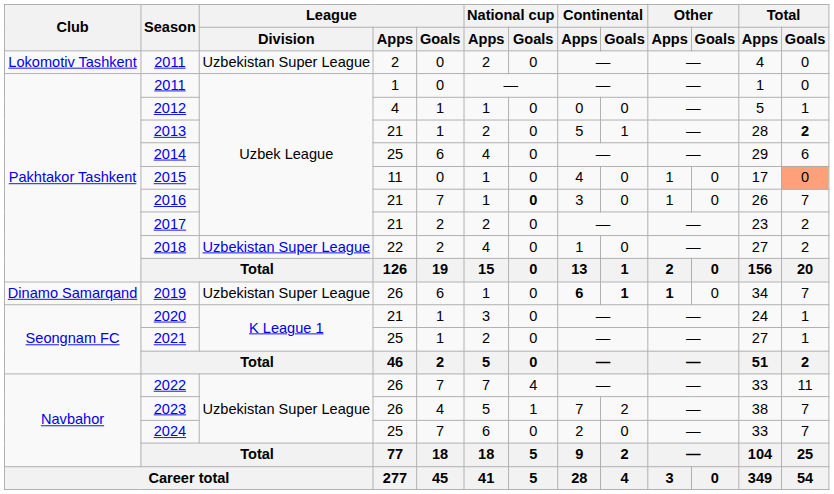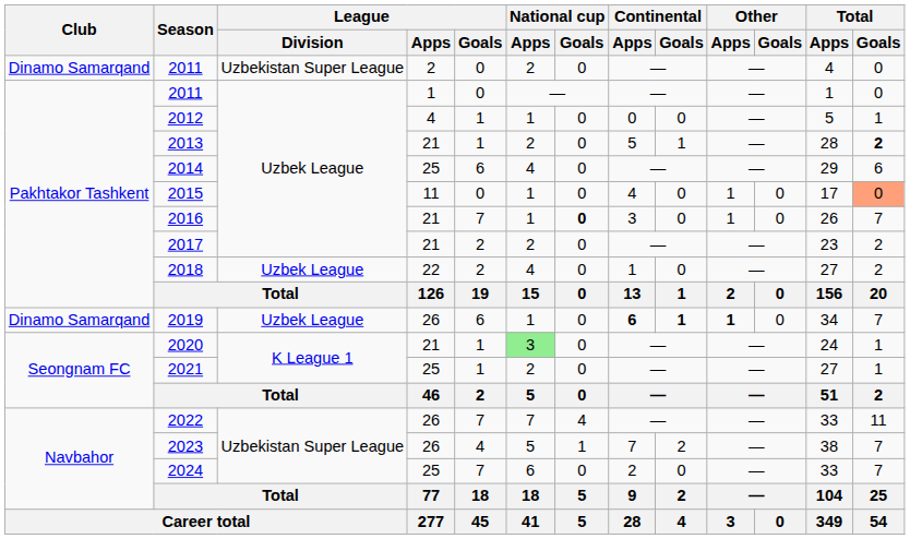 <table class="wikitable" style="text-align:center">
 <tr>
 <th rowspan="2">Club</th>
 <th rowspan="2">Season</th>
 <th colspan="3">League</th>
 <th colspan="2">National cup</th>
 <th colspan="2">Continental</th>
 <th colspan="2">Other</th>
 <th colspan="2">Total</th>
 </tr>
 <tr>
 <th>Division</th>
 <th>Apps</th>
 <th>Goals</th>
 <th>Apps</th>
 <th>Goals</th>
 <th>Apps</th>
 <th>Goals</th>
 <th>Apps</th>
 <th>Goals</th>
 <th>Apps</th>
 <th>Goals</th>
 </tr>
 <tr>
-<td><a href='#'>Lokomotiv Tashkent</a></td>
+<td><a href='#'>Dinamo Samarqand</a></td>
 <td><a href='#'>2011</a></td>
 <td>Uzbekistan Super League</td>
 <td>2</td>
 <td>0</td>
 <td>2</td>
 <td>0</td>
 <td colspan="2">—</td>
 <td colspan="2">—</td>
 <td>4</td>
 <td>0</td>
 </tr>
 <tr>
 <td rowspan="9"><a href='#'>Pakhtakor Tashkent</a></td>
 <td><a href='#'>2011</a></td>
 <td rowspan="7">Uzbek League</td>
 <td>1</td>
 <td>0</td>
 <td colspan="2">—</td>
 <td colspan="2">—</td>
 <td colspan="2">—</td>
 <td>1</td>
 <td>0</td>
 </tr>
 <tr>
 <td><a href='#'>2012</a></td>
 <td>4</td>
 <td>1</td>
 <td>1</td>
 <td>0</td>
 <td>0</td>
 <td>0</td>
 <td colspan="2">—</td>
 <td>5</td>
 <td>1</td>
 </tr>
 <tr>
 <td><a href='#'>2013</a></td>
 <td>21</td>
 <td>1</td>
 <td>2</td>
 <td>0</td>
 <td>5</td>
 <td>1</td>
 <td colspan="2">—</td>
 <td>28</td>
 <td><strong>2</strong></td>
 </tr>
 <tr>
 <td><a href='#'>2014</a></td>
 <td>25</td>
 <td>6</td>
 <td>4</td>
 <td>0</td>
 <td colspan="2">—</td>
 <td colspan="2">—</td>
 <td>29</td>
 <td>6</td>
 </tr>
 <tr>
 <td><a href='#'>2015</a></td>
 <td>11</td>
 <td>0</td>
 <td>1</td>
 <td>0</td>
 <td>4</td>
 <td>0</td>
 <td>1</td>
 <td>0</td>
 <td>17</td>
 <td style="background: lightsalmon;">0</td>
 </tr>
 <tr>
 <td><a href='#'>2016</a></td>
 <td>21</td>
 <td>7</td>
 <td>1</td>
 <td><strong>0</strong></td>
 <td>3</td>
 <td>0</td>
 <td>1</td>
 <td>0</td>
 <td>26</td>
 <td>7</td>
 </tr>
 <tr>
 <td><a href='#'>2017</a></td>
 <td>21</td>
 <td>2</td>
 <td>2</td>
 <td>0</td>
 <td colspan="2">—</td>
 <td colspan="2">—</td>
 <td>23</td>
 <td>2</td>
 </tr>
 <tr>
 <td><a href='#'>2018</a></td>
-<td><a href='#'>Uzbekistan Super League</a></td>
+<td><a href='#'>Uzbek League</a></td>
 <td>22</td>
 <td>2</td>
 <td>4</td>
 <td>0</td>
 <td>1</td>
 <td>0</td>
 <td colspan="2">—</td>
 <td>27</td>
 <td>2</td>
 </tr>
 <tr>
 <th colspan="2">Total</th>
 <th>126</th>
 <th>19</th>
 <th>15</th>
 <th>0</th>
 <th>13</th>
 <th>1</th>
 <th>2</th>
 <th>0</th>
 <th>156</th>
 <th>20</th>
 </tr>
 <tr>
 <td><a href='#'>Dinamo Samarqand</a></td>
 <td><a href='#'>2019</a></td>
-<td>Uzbekistan Super League</td>
+<td><a href='#'>Uzbek League</a></td>
 <td>26</td>
 <td>6</td>
 <td>1</td>
 <td>0</td>
 <td><strong>6</strong></td>
 <td><strong>1</strong></td>
 <td><strong>1</strong></td>
 <td>0</td>
 <td>34</td>
 <td>7</td>
 </tr>
 <tr>
 <td rowspan="3"><a href='#'>Seongnam FC</a></td>
 <td><a href='#'>2020</a></td>
 <td rowspan="2"><a href='#'>K League 1</a></td>
 <td>21</td>
 <td>1</td>
-<td>3</td>
+<td style="background: lightgreen;">3</td>
 <td>0</td>
 <td colspan="2">—</td>
 <td colspan="2">—</td>
 <td>24</td>
 <td>1</td>
 </tr>
 <tr>
 <td><a href='#'>2021</a></td>
 <td>25</td>
 <td>1</td>
 <td>2</td>
 <td>0</td>
 <td colspan="2">—</td>
 <td colspan="2">—</td>
 <td>27</td>
 <td>1</td>
 </tr>
 <tr>
 <th colspan="2">Total</th>
 <th>46</th>
 <th>2</th>
 <th>5</th>
 <th>0</th>
 <th colspan="2">—</th>
 <th colspan="2">—</th>
 <th>51</th>
 <th>2</th>
 </tr>
 <tr>
 <td rowspan="4"><a href='#'>Navbahor</a></td>
 <td><a href='#'>2022</a></td>
 <td rowspan="3">Uzbekistan Super League</td>
 <td>26</td>
 <td>7</td>
 <td>7</td>
 <td>4</td>
 <td colspan="2">—</td>
 <td colspan="2">—</td>
 <td>33</td>
 <td>11</td>
 </tr>
 <tr>
 <td><a href='#'>2023</a></td>
 <td>26</td>
 <td>4</td>
 <td>5</td>
 <td>1</td>
 <td>7</td>
 <td>2</td>
 <td colspan="2">—</td>
 <td>38</td>
 <td>7</td>
 </tr>
 <tr>
 <td><a href='#'>2024</a></td>
 <td>25</td>
 <td>7</td>
 <td>6</td>
 <td>0</td>
 <td>2</td>
 <td>0</td>
 <td colspan="2">—</td>
 <td>33</td>
 <td>7</td>
 </tr>
 <tr>
 <th colspan="2">Total</th>
 <th>77</th>
 <th>18</th>
 <th>18</th>
 <th>5</th>
 <th>9</th>
 <th>2</th>
 <th colspan="2">—</th>
 <th>104</th>
 <th>25</th>
 </tr>
 <tr>
 <th colspan="3">Career total</th>
 <th>277</th>
 <th>45</th>
 <th>41</th>
 <th>5</th>
 <th>28</th>
 <th>4</th>
 <th>3</th>
 <th>0</th>
 <th>349</th>
 <th>54</th>
 </tr>
 </table>
